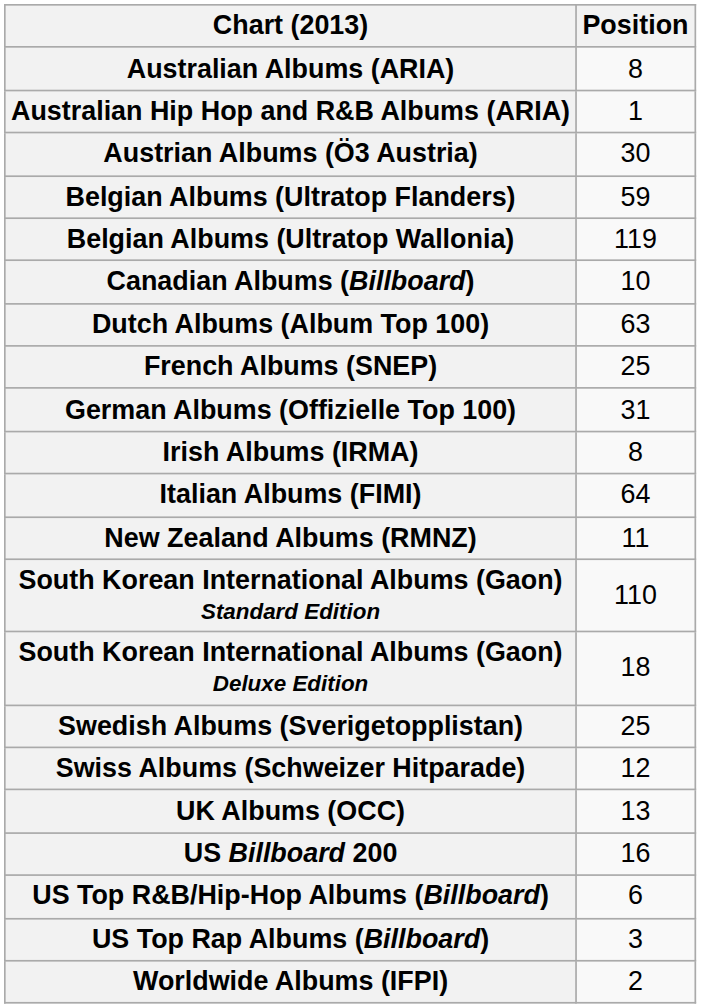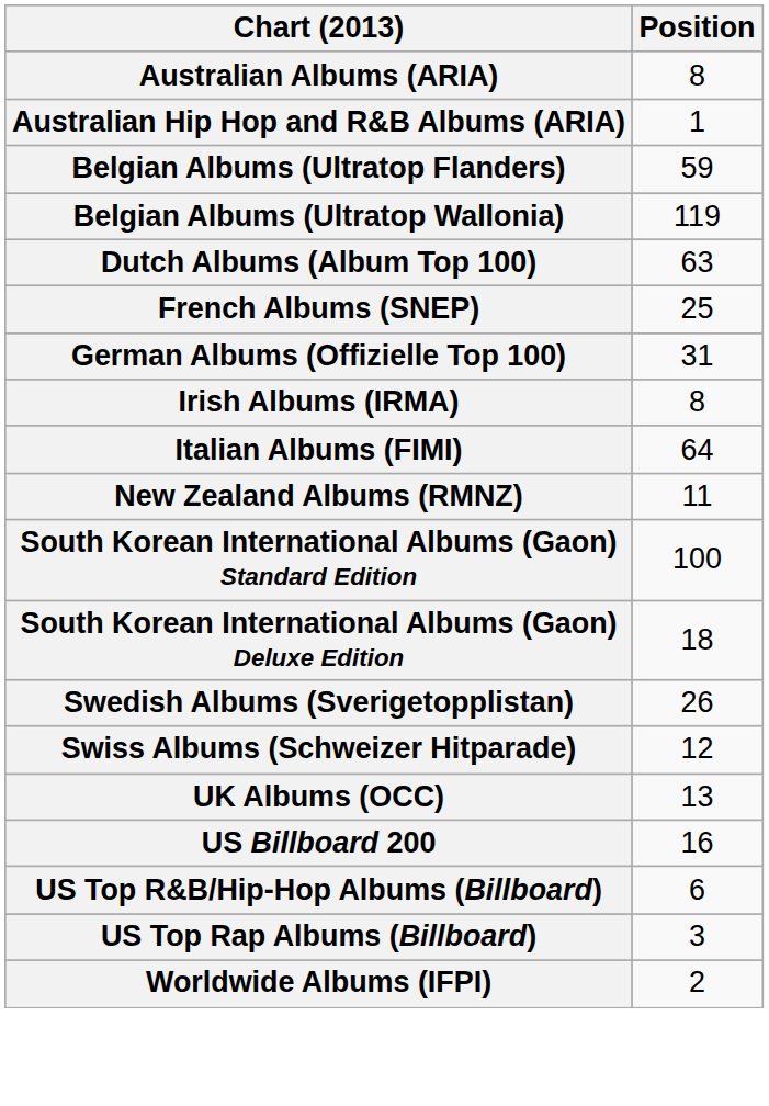 <table class="wikitable sortable plainrowheaders" style="text-align:center">
 <tr>
 <th scope="col">Chart (2013)</th>
 <th scope="col">Position</th>
 </tr>
 <tr>
 <th scope="row">Australian Albums (ARIA)</th>
 <td style="text-align:center;">8</td>
 </tr>
 <tr>
 <th scope="row">Australian Hip Hop and R&B Albums (ARIA)</th>
 <td style="text-align:center;">1</td>
 </tr>
 <tr>
-<th scope="row">Austrian Albums (Ö3 Austria)</th>
-<td style="text-align:center;">30</td>
-</tr>
-<tr>
 <th scope="row">Belgian Albums (Ultratop Flanders)</th>
 <td>59</td>
 </tr>
 <tr>
 <th scope="row">Belgian Albums (Ultratop Wallonia)</th>
 <td>119</td>
-</tr>
-<tr>
-<th scope="row">Canadian Albums (<em>Billboard</em>)</th>
-<td>10</td>
 </tr>
 <tr>
 <th scope="row">Dutch Albums (Album Top 100)</th>
 <td>63</td>
 </tr>
 <tr>
 <th scope="row">French Albums (SNEP)</th>
 <td>25</td>
 </tr>
 <tr>
 <th scope="row">German Albums (Offizielle Top 100)</th>
 <td>31</td>
 </tr>
 <tr>
 <th scope="row">Irish Albums (IRMA)</th>
 <td style="text-align:center;">8</td>
 </tr>
 <tr>
 <th scope="row">Italian Albums (FIMI)</th>
 <td style="text-align:center;">64</td>
 </tr>
 <tr>
 <th scope="row">New Zealand Albums (RMNZ)</th>
 <td style="text-align:center;">11</td>
 </tr>
 <tr>
 <th scope="row">South Korean International Albums (Gaon)<br><small><em>Standard Edition</em></small></th>
-<td style="text-align:center;">110</td>
+<td style="text-align:center;">100</td>
 </tr>
 <tr>
 <th scope="row">South Korean International Albums (Gaon)<br><small><em>Deluxe Edition</em></small></th>
 <td style="text-align:center;">18</td>
 </tr>
 <tr>
 <th scope="row">Swedish Albums (Sverigetopplistan)</th>
-<td style="text-align:center;">25</td>
+<td style="text-align:center;">26</td>
 </tr>
 <tr>
 <th scope="row">Swiss Albums (Schweizer Hitparade)</th>
 <td style="text-align:center;">12</td>
 </tr>
 <tr>
 <th scope="row">UK Albums (OCC)</th>
 <td style="text-align:center;">13</td>
 </tr>
 <tr>
 <th scope="row">US <em>Billboard</em> 200</th>
 <td>16</td>
 </tr>
 <tr>
 <th scope="row">US Top R&B/Hip-Hop Albums (<em>Billboard</em>)</th>
 <td style="text-align:center;">6</td>
 </tr>
 <tr>
 <th scope="row">US Top Rap Albums (<em>Billboard</em>)</th>
 <td style="text-align:center;">3</td>
 </tr>
 <tr>
 <th scope="row">Worldwide Albums (IFPI)</th>
 <td style="text-align:center;">2</td>
 </tr>
 </table>
